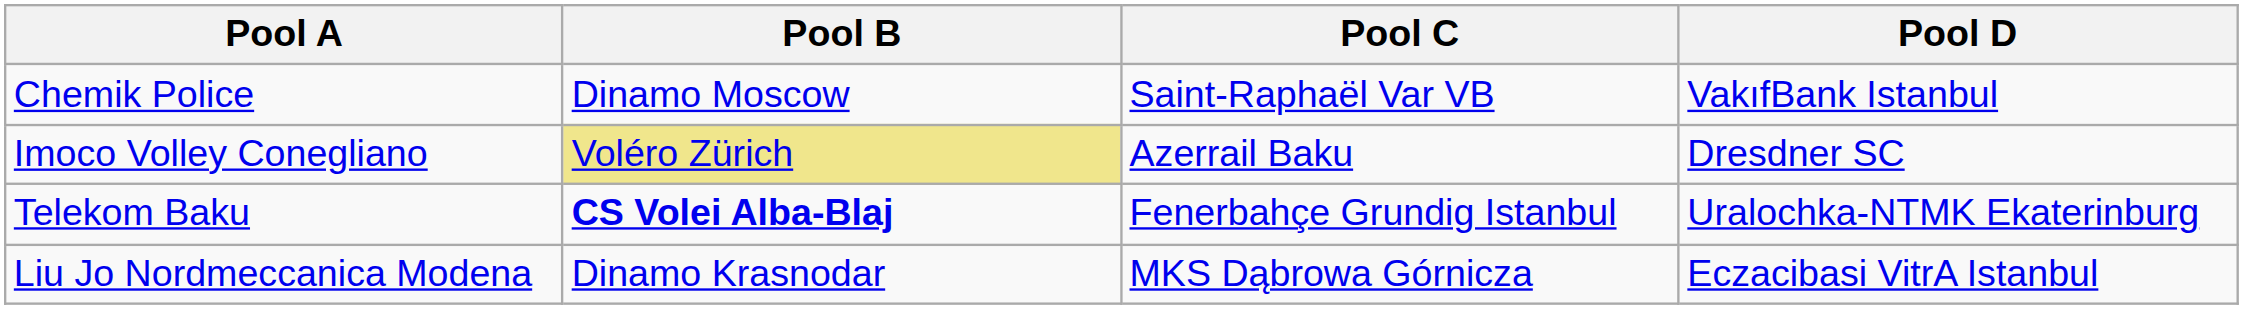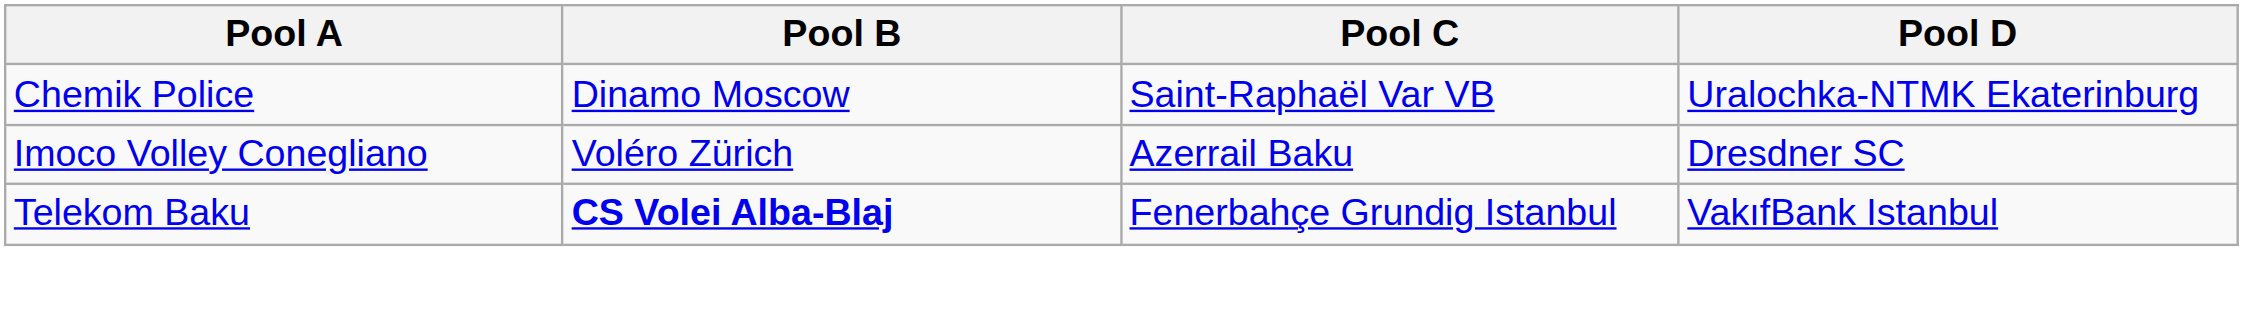 <table class="wikitable">
 <tr>
 <th width=230>Pool A</th>
 <th width=230>Pool B</th>
 <th width=230>Pool C</th>
 <th width=230>Pool D</th>
 </tr>
 <tr>
 <td> <a href='#'>Chemik Police</a></td>
 <td> <a href='#'>Dinamo Moscow</a></td>
 <td> <a href='#'>Saint-Raphaël Var VB</a></td>
-<td> <a href='#'>VakıfBank Istanbul</a></td>
+<td> <a href='#'>Uralochka-NTMK Ekaterinburg</a></td>
 </tr>
 <tr>
 <td> <a href='#'>Imoco Volley Conegliano</a></td>
-<td style="background: khaki;"> <a href='#'>Voléro Zürich</a></td>
+<td> <a href='#'>Voléro Zürich</a></td>
 <td> <a href='#'>Azerrail Baku</a></td>
 <td> <a href='#'>Dresdner SC</a></td>
 </tr>
 <tr>
 <td> <a href='#'>Telekom Baku</a></td>
 <td><strong> <a href='#'>CS Volei Alba-Blaj</a></strong></td>
 <td> <a href='#'>Fenerbahçe Grundig Istanbul</a></td>
-<td> <a href='#'>Uralochka-NTMK Ekaterinburg</a></td>
-</tr>
-<tr>
-<td> <a href='#'>Liu Jo Nordmeccanica Modena</a></td>
-<td> <a href='#'>Dinamo Krasnodar</a></td>
-<td> <a href='#'>MKS Dąbrowa Górnicza</a></td>
-<td> <a href='#'>Eczacibasi VitrA Istanbul</a></td>
+<td> <a href='#'>VakıfBank Istanbul</a></td>
 </tr>
 </table>
